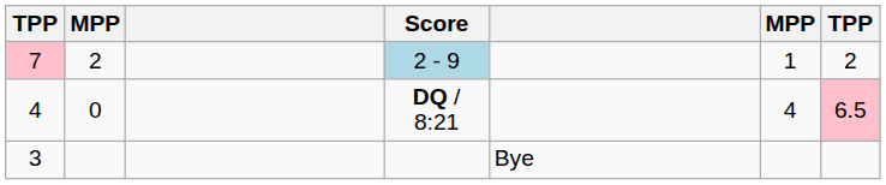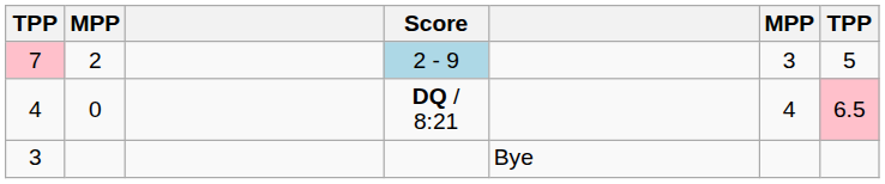 <table class="wikitable" style="text-align: center;" |>
 <tr>
 <th width="35">TPP</th>
 <th width="35">MPP</th>
 <th width="250"></th>
 <th width="75">Score</th>
 <th width="250"></th>
 <th width="35">MPP</th>
 <th width="35">TPP</th>
 </tr>
 <tr>
 <td bgcolor=pink>7</td>
 <td>2</td>
 <td style="text-align:left;"></td>
 <td style="background: lightblue;">2 - 9</td>
 <td style="text-align:left;"><strong></strong></td>
-<td>1</td>
-<td>2</td>
+<td>3</td>
+<td>5</td>
 </tr>
 <tr>
 <td>4</td>
 <td>0</td>
 <td style="text-align:left;"><strong></strong></td>
 <td><strong>DQ</strong> / 8:21</td>
 <td style="text-align:left;"></td>
 <td>4</td>
 <td bgcolor=pink>6.5</td>
 </tr>
 <tr>
 <td>3</td>
 <td></td>
 <td style="text-align:left;"><strong></strong></td>
 <td></td>
 <td style="text-align:left;">Bye</td>
 <td></td>
 <td></td>
 </tr>
 </table>
